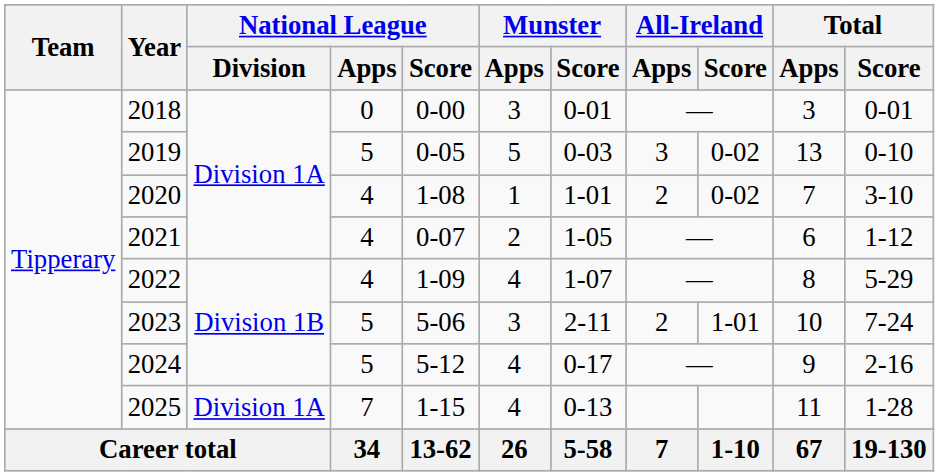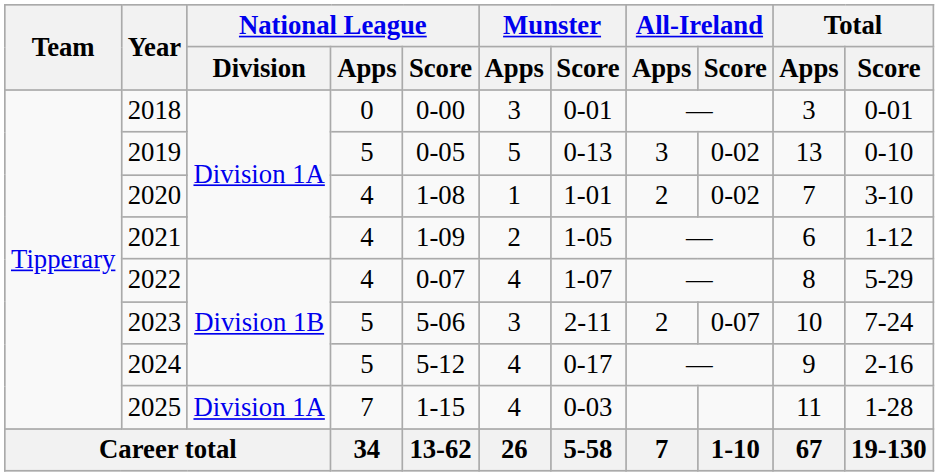 <table class="wikitable" style="text-align:center">
 <tr>
 <th rowspan="2">Team</th>
 <th rowspan="2">Year</th>
 <th colspan="3"><a href='#'>National League</a></th>
 <th colspan="2"><a href='#'>Munster</a></th>
 <th colspan="2"><a href='#'>All-Ireland</a></th>
 <th colspan="2">Total</th>
 </tr>
 <tr>
 <th>Division</th>
 <th>Apps</th>
 <th>Score</th>
 <th>Apps</th>
 <th>Score</th>
 <th>Apps</th>
 <th>Score</th>
 <th>Apps</th>
 <th>Score</th>
 </tr>
 <tr>
 <td rowspan="8"><a href='#'>Tipperary</a></td>
 <td>2018</td>
 <td rowspan="4"><a href='#'>Division 1A</a></td>
 <td>0</td>
 <td>0-00</td>
 <td>3</td>
 <td>0-01</td>
 <td colspan=2>—</td>
 <td>3</td>
 <td>0-01</td>
 </tr>
 <tr>
 <td>2019</td>
 <td>5</td>
 <td>0-05</td>
 <td>5</td>
-<td>0-03</td>
+<td>0-13</td>
 <td>3</td>
 <td>0-02</td>
 <td>13</td>
 <td>0-10</td>
 </tr>
 <tr>
 <td>2020</td>
 <td>4</td>
 <td>1-08</td>
 <td>1</td>
 <td>1-01</td>
 <td>2</td>
 <td>0-02</td>
 <td>7</td>
 <td>3-10</td>
 </tr>
 <tr>
 <td>2021</td>
 <td>4</td>
-<td>0-07</td>
+<td>1-09</td>
 <td>2</td>
 <td>1-05</td>
 <td colspan="2">—</td>
 <td>6</td>
 <td>1-12</td>
 </tr>
 <tr>
 <td>2022</td>
 <td rowspan="3"><a href='#'>Division 1B</a></td>
 <td>4</td>
-<td>1-09</td>
+<td>0-07</td>
 <td>4</td>
 <td>1-07</td>
 <td colspan="2">—</td>
 <td>8</td>
 <td>5-29</td>
 </tr>
 <tr>
 <td>2023</td>
 <td>5</td>
 <td>5-06</td>
 <td>3</td>
 <td>2-11</td>
 <td>2</td>
-<td>1-01</td>
+<td>0-07</td>
 <td>10</td>
 <td>7-24</td>
 </tr>
 <tr>
 <td>2024</td>
 <td>5</td>
 <td>5-12</td>
 <td>4</td>
 <td>0-17</td>
 <td colspan="2">—</td>
 <td>9</td>
 <td>2-16</td>
 </tr>
 <tr>
 <td>2025</td>
 <td><a href='#'>Division 1A</a></td>
 <td>7</td>
 <td>1-15</td>
 <td>4</td>
-<td>0-13</td>
+<td>0-03</td>
 <td></td>
 <td></td>
 <td>11</td>
 <td>1-28</td>
 </tr>
 <tr>
 <th colspan="3">Career total</th>
 <th>34</th>
 <th>13-62</th>
 <th>26</th>
 <th>5-58</th>
 <th>7</th>
 <th>1-10</th>
 <th>67</th>
 <th>19-130</th>
 </tr>
 </table>
